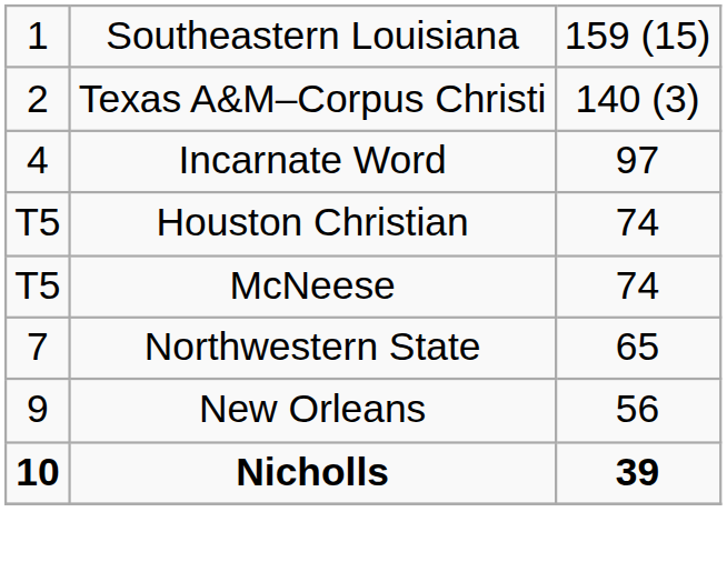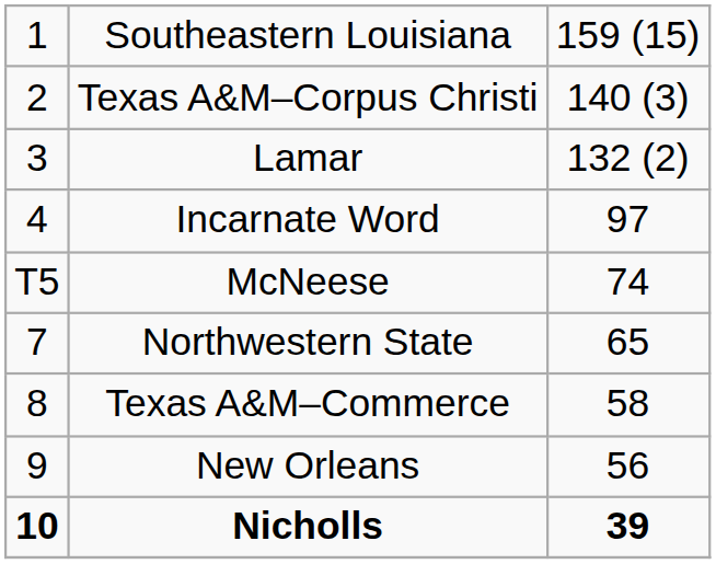 <table class="wikitable">
 <tr align="center">
 <td>1</td>
 <td>Southeastern Louisiana</td>
 <td>159 (15)</td>
 </tr>
 <tr align="center">
 <td>2</td>
 <td>Texas A&M–Corpus Christi</td>
 <td>140 (3)</td>
 </tr>
 <tr align="center">
+<td>3</td>
+<td>Lamar</td>
+<td>132 (2)</td>
+</tr>
+<tr align="center">
 <td>4</td>
 <td>Incarnate Word</td>
 <td>97</td>
-</tr>
-<tr align="center">
-<td>T5</td>
-<td>Houston Christian</td>
-<td>74</td>
 </tr>
 <tr align="center">
 <td>T5</td>
 <td>McNeese</td>
 <td>74</td>
 </tr>
 <tr align="center">
 <td>7</td>
 <td>Northwestern State</td>
 <td>65</td>
+</tr>
+<tr align="center">
+<td>8</td>
+<td>Texas A&M–Commerce</td>
+<td>58</td>
 </tr>
 <tr align="center">
 <td>9</td>
 <td>New Orleans</td>
 <td>56</td>
 </tr>
 <tr align="center">
 <td><strong>10</strong></td>
 <td><strong>Nicholls</strong></td>
 <td><strong>39</strong></td>
 </tr>
 <tr align="center">
 </tr>
 </table>
